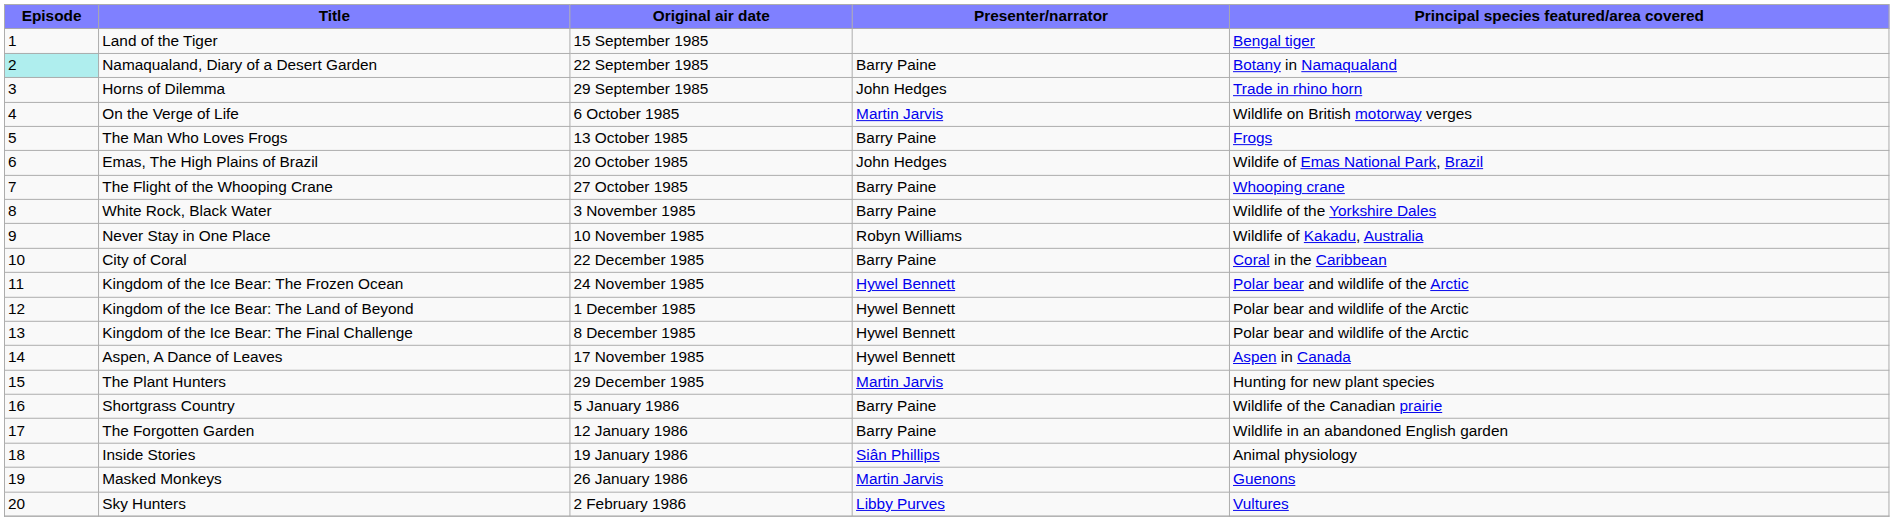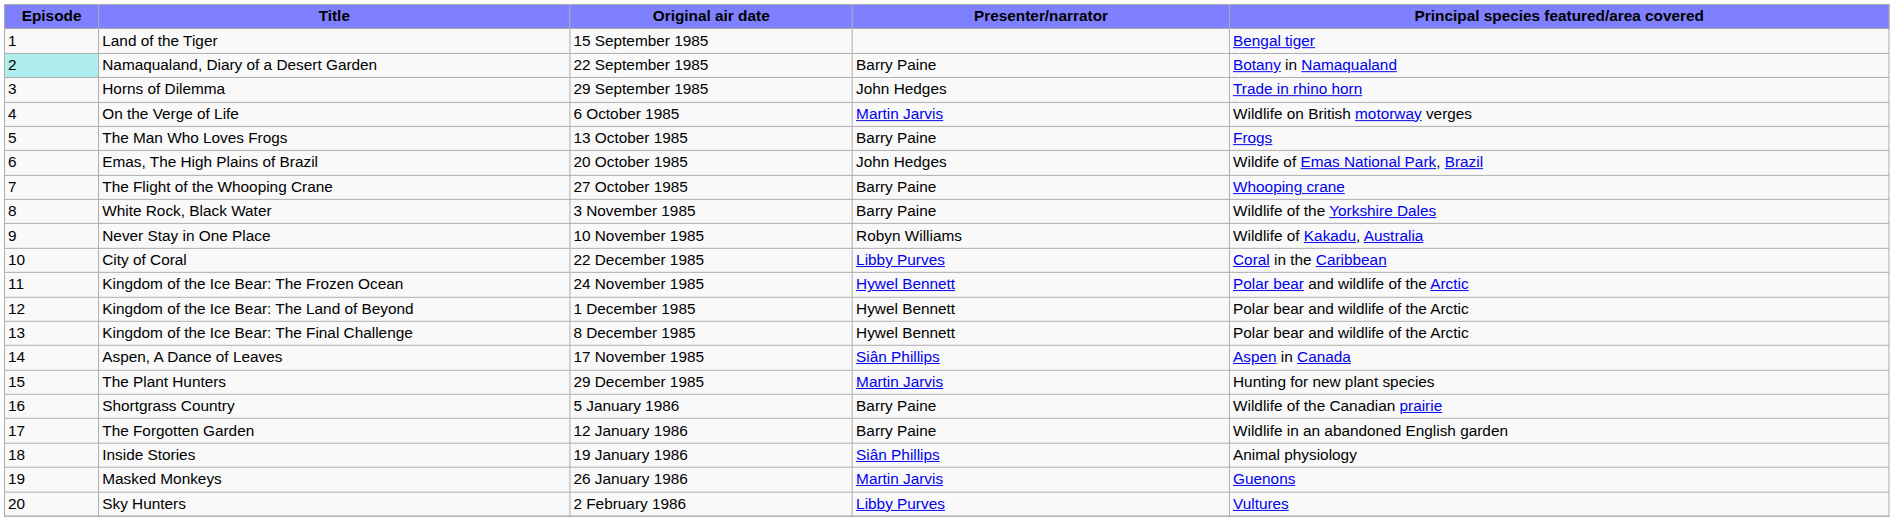 <table class="wikitable plainrowheaders" width=99%>
 <tr style="background:#fdd";>
 <th style="background-color: #7F80FF" width="5%">Episode</th>
 <th style="background-color: #7F80FF" width="25%">Title</th>
 <th style="background-color: #7F80FF" width="15%">Original air date</th>
 <th style="background-color: #7F80FF" width="20%">Presenter/narrator</th>
 <th style="background-color: #7F80FF" width="35%">Principal species featured/area covered</th>
 </tr>
 <tr>
 <td>1</td>
 <td>Land of the Tiger</td>
 <td>15 September 1985</td>
 <td></td>
 <td><a href='#'>Bengal tiger</a></td>
 </tr>
 <tr>
 <td style="background: paleturquoise;">2</td>
 <td>Namaqualand, Diary of a Desert Garden</td>
 <td>22 September 1985</td>
 <td>Barry Paine</td>
 <td><a href='#'>Botany</a> in <a href='#'>Namaqualand</a></td>
 </tr>
 <tr>
 <td>3</td>
 <td>Horns of Dilemma</td>
 <td>29 September 1985</td>
 <td>John Hedges</td>
 <td><a href='#'>Trade in rhino horn</a></td>
 </tr>
 <tr>
 <td>4</td>
 <td>On the Verge of Life</td>
 <td>6 October 1985</td>
 <td><a href='#'>Martin Jarvis</a></td>
 <td>Wildlife on British <a href='#'>motorway</a> verges</td>
 </tr>
 <tr>
 <td>5</td>
 <td>The Man Who Loves Frogs</td>
 <td>13 October 1985</td>
 <td>Barry Paine</td>
 <td><a href='#'>Frogs</a></td>
 </tr>
 <tr>
 <td>6</td>
 <td>Emas, The High Plains of Brazil</td>
 <td>20 October 1985</td>
 <td>John Hedges</td>
 <td>Wildife of <a href='#'>Emas National Park</a>, <a href='#'>Brazil</a></td>
 </tr>
 <tr>
 <td>7</td>
 <td>The Flight of the Whooping Crane</td>
 <td>27 October 1985</td>
 <td>Barry Paine</td>
 <td><a href='#'>Whooping crane</a></td>
 </tr>
 <tr>
 <td>8</td>
 <td>White Rock, Black Water</td>
 <td>3 November 1985</td>
 <td>Barry Paine</td>
 <td>Wildlife of the <a href='#'>Yorkshire Dales</a></td>
 </tr>
 <tr>
 <td>9</td>
 <td>Never Stay in One Place</td>
 <td>10 November 1985</td>
 <td>Robyn Williams</td>
 <td>Wildlife of <a href='#'>Kakadu</a>, <a href='#'>Australia</a></td>
 </tr>
 <tr>
 <td>10</td>
 <td>City of Coral</td>
 <td>22 December 1985</td>
-<td>Barry Paine</td>
+<td><a href='#'>Libby Purves</a></td>
 <td><a href='#'>Coral</a> in the <a href='#'>Caribbean</a></td>
 </tr>
 <tr>
 <td>11</td>
 <td>Kingdom of the Ice Bear: The Frozen Ocean</td>
 <td>24 November 1985</td>
 <td><a href='#'>Hywel Bennett</a></td>
 <td><a href='#'>Polar bear</a> and wildlife of the <a href='#'>Arctic</a></td>
 </tr>
 <tr>
 <td>12</td>
 <td>Kingdom of the Ice Bear: The Land of Beyond</td>
 <td>1 December 1985</td>
 <td>Hywel Bennett</td>
 <td>Polar bear and wildlife of the Arctic</td>
 </tr>
 <tr>
 <td>13</td>
 <td>Kingdom of the Ice Bear: The Final Challenge</td>
 <td>8 December 1985</td>
 <td>Hywel Bennett</td>
 <td>Polar bear and wildlife of the Arctic</td>
 </tr>
 <tr>
 <td>14</td>
 <td>Aspen, A Dance of Leaves</td>
 <td>17 November 1985</td>
-<td>Hywel Bennett</td>
+<td><a href='#'>Siân Phillips</a></td>
 <td><a href='#'>Aspen</a> in <a href='#'>Canada</a></td>
 </tr>
 <tr>
 <td>15</td>
 <td>The Plant Hunters</td>
 <td>29 December 1985</td>
 <td><a href='#'>Martin Jarvis</a></td>
 <td>Hunting for new plant species</td>
 </tr>
 <tr>
 <td>16</td>
 <td>Shortgrass Country</td>
 <td>5 January 1986</td>
 <td>Barry Paine</td>
 <td>Wildlife of the Canadian <a href='#'>prairie</a></td>
 </tr>
 <tr>
 <td>17</td>
 <td>The Forgotten Garden</td>
 <td>12 January 1986</td>
 <td>Barry Paine</td>
 <td>Wildlife in an abandoned English garden</td>
 </tr>
 <tr>
 <td>18</td>
 <td>Inside Stories</td>
 <td>19 January 1986</td>
 <td><a href='#'>Siân Phillips</a></td>
 <td>Animal physiology</td>
 </tr>
 <tr>
 <td>19</td>
 <td>Masked Monkeys</td>
 <td>26 January 1986</td>
 <td><a href='#'>Martin Jarvis</a></td>
 <td><a href='#'>Guenons</a></td>
 </tr>
 <tr>
 <td>20</td>
 <td>Sky Hunters</td>
 <td>2 February 1986</td>
 <td><a href='#'>Libby Purves</a></td>
 <td><a href='#'>Vultures</a></td>
 </tr>
 <tr>
 </tr>
 </table>
